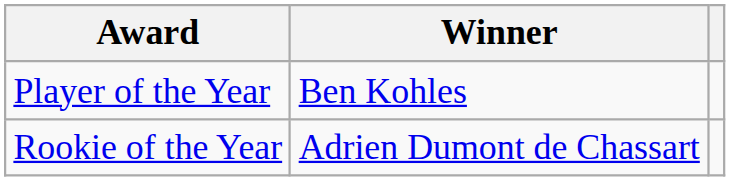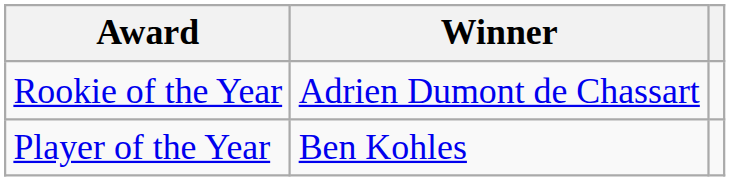 <table class="wikitable">
 <tr>
 <th>Award</th>
 <th>Winner</th>
 <th></th>
 </tr>
 <tr>
+<td><a href='#'>Rookie of the Year</a></td>
+<td> <a href='#'>Adrien Dumont de Chassart</a></td>
+<td></td>
+</tr>
+<tr>
 <td><a href='#'>Player of the Year</a></td>
 <td> <a href='#'>Ben Kohles</a></td>
 <td></td>
 </tr>
-<tr>
-<td><a href='#'>Rookie of the Year</a></td>
-<td> <a href='#'>Adrien Dumont de Chassart</a></td>
-<td></td>
-</tr>
 </table>
